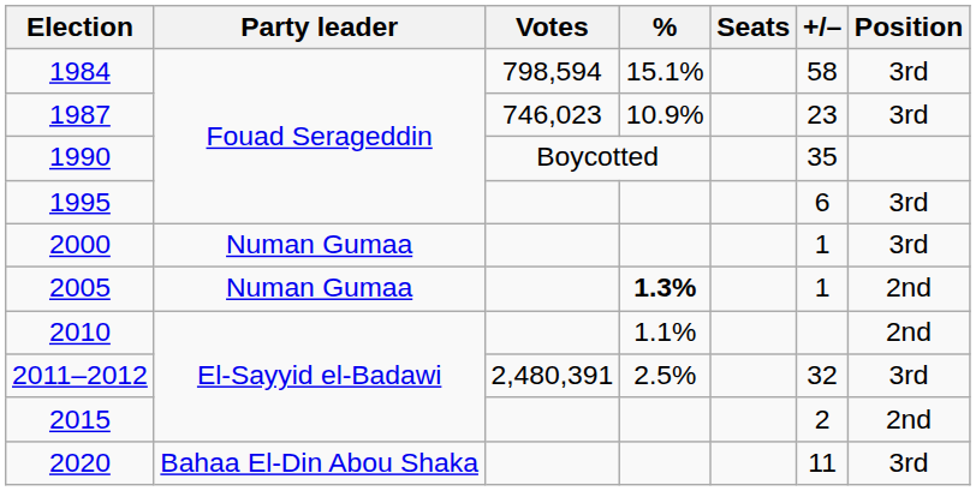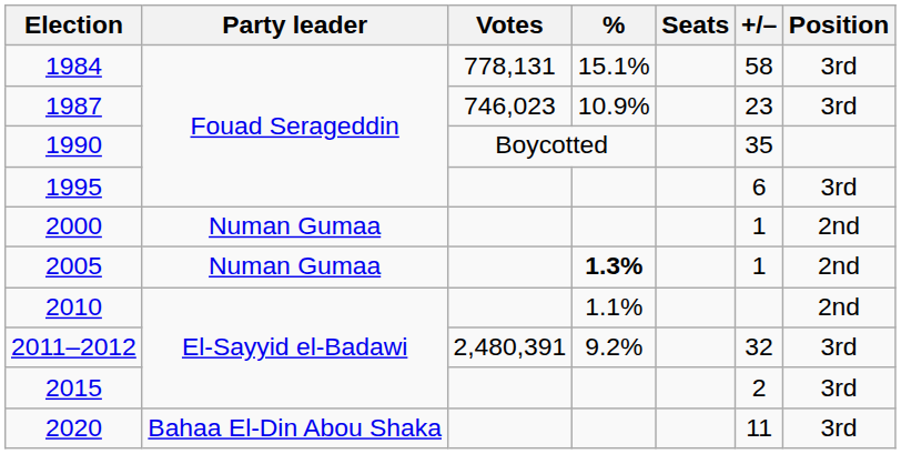 <table class=wikitable style=text-align:center>
 <tr>
 <th><strong>Election</strong></th>
 <th>Party leader</th>
 <th><strong>Votes</strong></th>
 <th><strong>%</strong></th>
 <th><strong>Seats</strong></th>
 <th>+/–</th>
 <th><strong>Position</strong></th>
 </tr>
 <tr>
 <td><a href='#'>1984</a></td>
 <td rowspan="4"><a href='#'>Fouad Serageddin</a></td>
-<td>798,594</td>
+<td>778,131</td>
 <td>15.1%</td>
 <td></td>
 <td> 58</td>
 <td> 3rd</td>
 </tr>
 <tr>
 <td><a href='#'>1987</a></td>
 <td>746,023</td>
 <td>10.9%</td>
 <td></td>
 <td> 23</td>
 <td> 3rd</td>
 </tr>
 <tr>
 <td><a href='#'>1990</a></td>
 <td colspan="2">Boycotted</td>
 <td></td>
 <td> 35</td>
 <td></td>
 </tr>
 <tr>
 <td><a href='#'>1995</a></td>
 <td></td>
 <td></td>
 <td></td>
 <td> 6</td>
 <td> 3rd</td>
 </tr>
 <tr>
 <td><a href='#'>2000</a></td>
 <td><a href='#'>Numan Gumaa</a></td>
 <td></td>
 <td></td>
 <td></td>
 <td> 1</td>
-<td> 3rd</td>
+<td> 2nd</td>
 </tr>
 <tr>
 <td><a href='#'>2005</a></td>
 <td><a href='#'>Numan Gumaa</a></td>
 <td></td>
 <td><strong>1.3%</strong></td>
 <td></td>
 <td> 1</td>
 <td> 2nd</td>
 </tr>
 <tr>
 <td><a href='#'>2010</a></td>
 <td rowspan="3"><a href='#'>El-Sayyid el-Badawi</a></td>
 <td></td>
 <td>1.1%</td>
 <td></td>
 <td></td>
 <td> 2nd</td>
 </tr>
 <tr>
 <td><a href='#'>2011–2012</a></td>
 <td>2,480,391</td>
-<td>2.5%</td>
+<td>9.2%</td>
 <td></td>
 <td> 32</td>
 <td> 3rd</td>
 </tr>
 <tr>
 <td><a href='#'>2015</a></td>
 <td></td>
 <td></td>
 <td></td>
 <td> 2</td>
-<td> 2nd</td>
+<td> 3rd</td>
 </tr>
 <tr>
 <td><a href='#'>2020</a></td>
 <td><a href='#'>Bahaa El-Din Abou Shaka</a></td>
 <td></td>
 <td></td>
 <td></td>
 <td> 11</td>
 <td> 3rd</td>
 </tr>
 </table>
